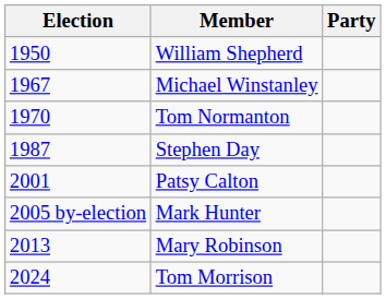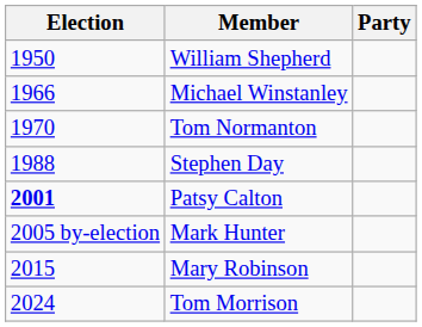 <table class="wikitable">
 <tr>
 <th>Election</th>
 <th>Member</th>
 <th colspan=2>Party</th>
 </tr>
 <tr>
 <td><a href='#'>1950</a></td>
 <td><a href='#'>William Shepherd</a></td>
 <td></td>
 </tr>
 <tr>
-<td><a href='#'>1967</a></td>
+<td><a href='#'>1966</a></td>
 <td><a href='#'>Michael Winstanley</a></td>
 <td></td>
 </tr>
 <tr>
 <td><a href='#'>1970</a></td>
 <td><a href='#'>Tom Normanton</a></td>
 <td></td>
 </tr>
 <tr>
-<td><a href='#'>1987</a></td>
+<td><a href='#'>1988</a></td>
 <td><a href='#'>Stephen Day</a></td>
 <td></td>
 </tr>
 <tr>
-<td><a href='#'>2001</a></td>
+<td><strong><a href='#'>2001</a></strong></td>
 <td><a href='#'>Patsy Calton</a></td>
 <td></td>
 </tr>
 <tr>
 <td><a href='#'>2005 by-election</a></td>
 <td><a href='#'>Mark Hunter</a></td>
 <td></td>
 </tr>
 <tr>
-<td><a href='#'>2013</a></td>
+<td><a href='#'>2015</a></td>
 <td><a href='#'>Mary Robinson</a></td>
 <td></td>
 </tr>
 <tr>
 <td><a href='#'>2024</a></td>
 <td><a href='#'>Tom Morrison</a></td>
 <td></td>
 </tr>
 </table>
